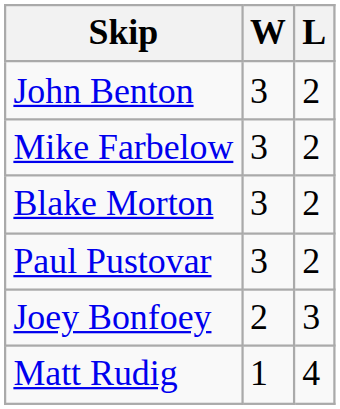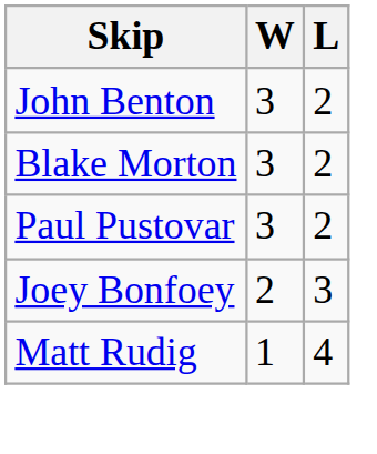 <table class="wikitable">
 <tr>
 <th>Skip</th>
 <th>W</th>
 <th>L</th>
 </tr>
 <tr>
 <td> <a href='#'>John Benton</a></td>
-<td>3</td>
-<td>2</td>
-</tr>
-<tr>
-<td> <a href='#'>Mike Farbelow</a></td>
 <td>3</td>
 <td>2</td>
 </tr>
 <tr>
 <td> <a href='#'>Blake Morton</a></td>
 <td>3</td>
 <td>2</td>
 </tr>
 <tr>
 <td> <a href='#'>Paul Pustovar</a></td>
 <td>3</td>
 <td>2</td>
 </tr>
 <tr>
 <td> <a href='#'>Joey Bonfoey</a></td>
 <td>2</td>
 <td>3</td>
 </tr>
 <tr>
 <td> <a href='#'>Matt Rudig</a></td>
 <td>1</td>
 <td>4</td>
 </tr>
 </table>
